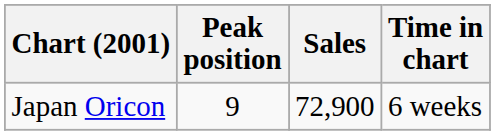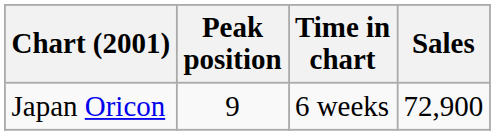 <table class="wikitable">
 <tr>
 <th align="left">Chart (2001)</th>
 <th align="center">Peak<br>position</th>
+<th align="center">Time in<br>chart</th>
 <th align="center">Sales</th>
-<th align="center">Time in<br>chart</th>
 </tr>
 <tr>
 <td align="left">Japan <a href='#'>Oricon</a></td>
 <td align="center">9</td>
+<td align="">6 weeks</td>
 <td align="center">72,900</td>
-<td align="">6 weeks</td>
 </tr>
 </table>
